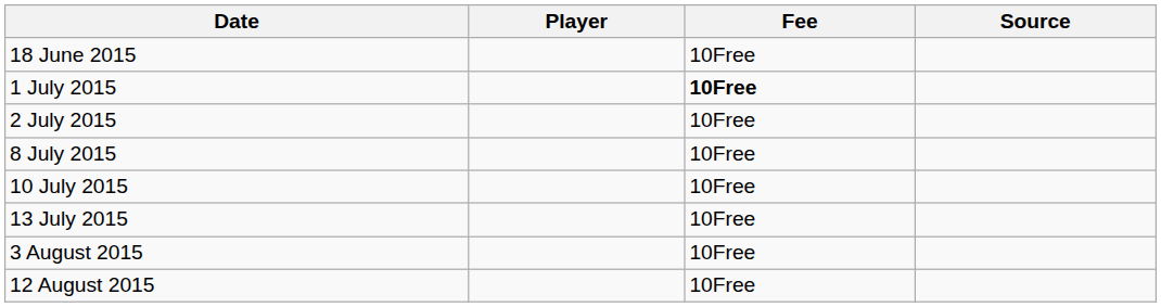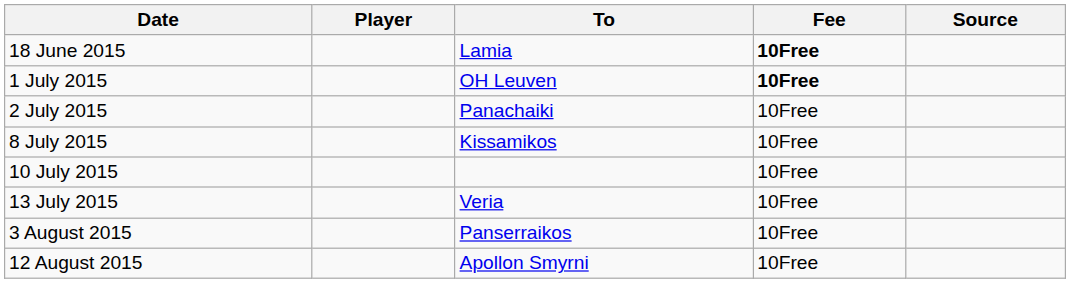 <table class="wikitable sortable" style="text-align:center; width:70%; text-align:left;">
 <tr>
 <th>Date</th>
 <th>Player</th>
+<th>To</th>
 <th>Fee</th>
 <th>Source</th>
 </tr>
 <tr>
 <td>18 June 2015</td>
 <td> </td>
-<td><span>10</span>Free</td>
+<td> <a href='#'>Lamia</a></td>
+<td><strong><span>10</span>Free</strong></td>
 <td style="text-align:center;"></td>
 </tr>
 <tr>
 <td>1 July 2015</td>
 <td> </td>
+<td> <a href='#'>OH Leuven</a></td>
 <td><strong><span>10</span>Free</strong></td>
 <td style="text-align:center;"></td>
 </tr>
 <tr>
 <td>2 July 2015</td>
 <td> </td>
+<td> <a href='#'>Panachaiki</a></td>
 <td><span>10</span>Free</td>
 <td style="text-align:center;"></td>
 </tr>
 <tr>
 <td>8 July 2015</td>
 <td> </td>
+<td> <a href='#'>Kissamikos</a></td>
 <td><span>10</span>Free</td>
 <td style="text-align:center;"></td>
 </tr>
 <tr>
 <td>10 July 2015</td>
 <td> </td>
+<td></td>
 <td><span>10</span>Free</td>
 <td style="text-align:center;"></td>
 </tr>
 <tr>
 <td>13 July 2015</td>
 <td> </td>
+<td> <a href='#'>Veria</a></td>
 <td><span>10</span>Free</td>
 <td style="text-align:center;"></td>
 </tr>
 <tr>
 <td>3 August 2015</td>
 <td> </td>
+<td> <a href='#'>Panserraikos</a></td>
 <td><span>10</span>Free</td>
 <td style="text-align:center;"></td>
 </tr>
 <tr>
 <td>12 August 2015</td>
 <td> </td>
+<td> <a href='#'>Apollon Smyrni</a></td>
 <td><span>10</span>Free</td>
 <td style="text-align:center;"></td>
 </tr>
 </table>
